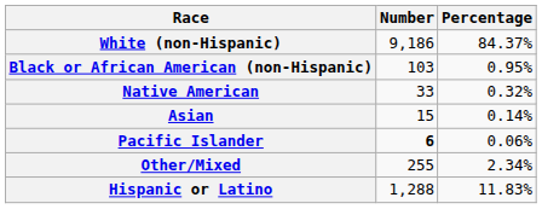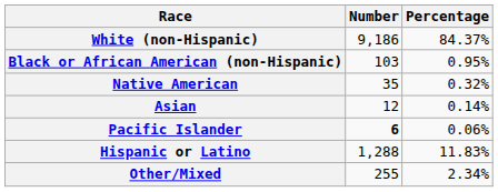 <table class="wikitable" style="text-align:right">
 <tr>
 <th scope="col">Race</th>
 <th scope="col">Number</th>
 <th scope="col">Percentage</th>
 </tr>
 <tr>
 <th scope="row"><a href='#'>White</a> (non-Hispanic)</th>
 <td>9,186</td>
 <td>84.37%</td>
 </tr>
 <tr>
 <th scope="row"><a href='#'>Black or African American</a> (non-Hispanic)</th>
 <td>103</td>
 <td>0.95%</td>
 </tr>
 <tr>
 <th scope="row"><a href='#'>Native American</a></th>
-<td>33</td>
+<td>35</td>
 <td>0.32%</td>
 </tr>
 <tr>
 <th scope="row"><a href='#'>Asian</a></th>
-<td>15</td>
+<td>12</td>
 <td>0.14%</td>
 </tr>
 <tr>
 <th scope="row"><a href='#'>Pacific Islander</a></th>
 <td><strong>6</strong></td>
 <td>0.06%</td>
 </tr>
 <tr>
+<th scope="row"><a href='#'>Hispanic</a> or <a href='#'>Latino</a></th>
+<td>1,288</td>
+<td>11.83%</td>
+</tr>
+<tr>
 <th scope="row"><a href='#'>Other/Mixed</a></th>
 <td>255</td>
 <td>2.34%</td>
 </tr>
-<tr>
-<th scope="row"><a href='#'>Hispanic</a> or <a href='#'>Latino</a></th>
-<td>1,288</td>
-<td>11.83%</td>
-</tr>
 </table>
